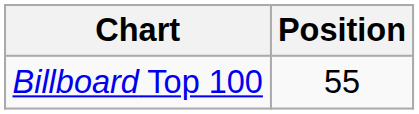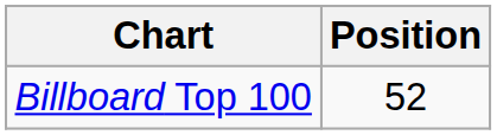 <table class="wikitable">
 <tr>
 <th>Chart</th>
 <th>Position</th>
 </tr>
 <tr>
 <td><a href='#'><em>Billboard</em> Top 100</a></td>
-<td align="center">55</td>
+<td align="center">52</td>
 </tr>
 </table>
